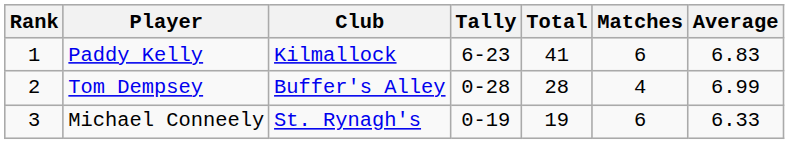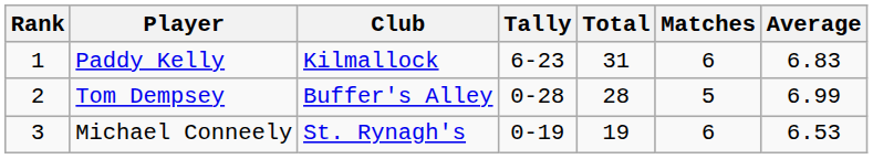 <table class="wikitable">
 <tr>
 <th>Rank</th>
 <th>Player</th>
 <th>Club</th>
 <th>Tally</th>
 <th>Total</th>
 <th>Matches</th>
 <th>Average</th>
 </tr>
 <tr>
 <td rowspan="1" style="text-align:center;">1</td>
 <td><a href='#'>Paddy Kelly</a></td>
 <td><a href='#'>Kilmallock</a></td>
 <td align=center>6-23</td>
-<td align=center>41</td>
+<td align=center>31</td>
 <td align=center>6</td>
 <td align=center>6.83</td>
 </tr>
 <tr>
 <td rowspan="1" style="text-align:center;">2</td>
 <td><a href='#'>Tom Dempsey</a></td>
 <td><a href='#'>Buffer's Alley</a></td>
 <td align=center>0-28</td>
 <td align=center>28</td>
-<td align=center>4</td>
+<td align=center>5</td>
 <td align=center>6.99</td>
 </tr>
 <tr>
 <td rowspan="1" style="text-align:center;">3</td>
 <td>Michael Conneely</td>
 <td><a href='#'>St. Rynagh's</a></td>
 <td align=center>0-19</td>
 <td align=center>19</td>
 <td align=center>6</td>
-<td align=center>6.33</td>
+<td align=center>6.53</td>
 </tr>
 </table>
